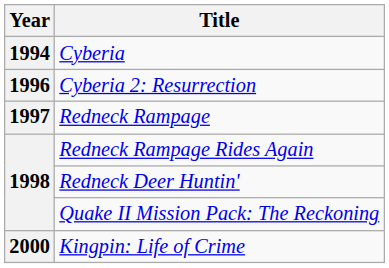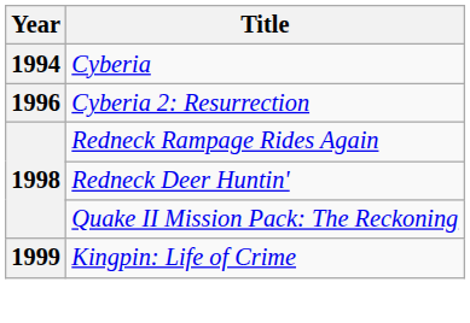 <table class="wikitable sortable plainrowheaders">
 <tr>
 <th scope="col">Year</th>
 <th scope="col">Title</th>
 </tr>
 <tr>
 <th scope="row">1994</th>
 <td><em><a href='#'>Cyberia</a></em></td>
 </tr>
 <tr>
 <th scope="row">1996</th>
 <td><em><a href='#'>Cyberia 2: Resurrection</a></em></td>
 </tr>
 <tr>
-<th scope="row">1997</th>
-<td><em><a href='#'>Redneck Rampage</a></em></td>
-</tr>
-<tr>
 <th scope="row" rowspan="3">1998</th>
 <td><em><a href='#'>Redneck Rampage Rides Again</a></em></td>
 </tr>
 <tr>
 <td><em><a href='#'>Redneck Deer Huntin'</a></em></td>
 </tr>
 <tr>
 <td><em><a href='#'>Quake II Mission Pack: The Reckoning</a></em></td>
 </tr>
 <tr>
-<th scope="row">2000</th>
+<th scope="row">1999</th>
 <td><em><a href='#'>Kingpin: Life of Crime</a></em></td>
 </tr>
 </table>
